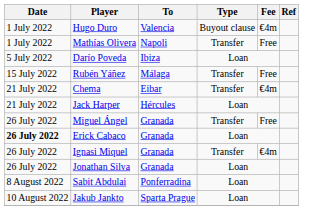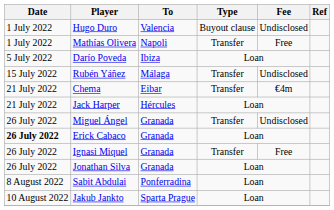 <table class="wikitable">
 <tr>
 <th>Date</th>
 <th>Player</th>
 <th>To</th>
 <th>Type</th>
 <th>Fee</th>
 <th>Ref</th>
 </tr>
 <tr>
 <td>1 July 2022</td>
 <td> <a href='#'>Hugo Duro</a></td>
 <td><a href='#'>Valencia</a></td>
 <td align=center>Buyout clause</td>
-<td align=center>€4m</td>
+<td align=center>Undisclosed</td>
 <td align=center></td>
 </tr>
 <tr>
 <td>1 July 2022</td>
 <td> <a href='#'>Mathías Olivera</a></td>
 <td> <a href='#'>Napoli</a></td>
 <td align=center>Transfer</td>
 <td align=center>Free</td>
 <td align=center></td>
 </tr>
 <tr>
 <td>5 July 2022</td>
 <td> <a href='#'>Darío Poveda</a></td>
 <td><a href='#'>Ibiza</a></td>
 <td colspan="2" align=center>Loan</td>
 <td align=center></td>
 </tr>
 <tr>
 <td>15 July 2022</td>
 <td> <a href='#'>Rubén Yáñez</a></td>
 <td><a href='#'>Málaga</a></td>
 <td align=center>Transfer</td>
-<td align=center>Free</td>
+<td align=center>Undisclosed</td>
 <td align=center></td>
 </tr>
 <tr>
 <td>21 July 2022</td>
 <td> <a href='#'>Chema</a></td>
 <td><a href='#'>Eibar</a></td>
 <td align=center>Transfer</td>
 <td align=center>€4m</td>
 <td align=center></td>
 </tr>
 <tr>
 <td>21 July 2022</td>
 <td> <a href='#'>Jack Harper</a></td>
 <td><a href='#'>Hércules</a></td>
 <td colspan="2" align=center>Loan</td>
 <td align=center></td>
 </tr>
 <tr>
 <td>26 July 2022</td>
 <td> <a href='#'>Miguel Ángel</a></td>
 <td><a href='#'>Granada</a></td>
 <td align=center>Transfer</td>
-<td align=center>Free</td>
+<td align=center>Undisclosed</td>
 <td align=center></td>
 </tr>
 <tr>
 <td><strong>26 July 2022</strong></td>
 <td> <a href='#'>Erick Cabaco</a></td>
 <td><a href='#'>Granada</a></td>
 <td colspan="2" align=center>Loan</td>
 <td align=center></td>
 </tr>
 <tr>
 <td>26 July 2022</td>
 <td> <a href='#'>Ignasi Miquel</a></td>
 <td><a href='#'>Granada</a></td>
 <td align=center>Transfer</td>
-<td align=center>€4m</td>
+<td align=center>Free</td>
 <td align=center></td>
 </tr>
 <tr>
 <td>26 July 2022</td>
 <td> <a href='#'>Jonathan Silva</a></td>
 <td><a href='#'>Granada</a></td>
 <td colspan="2" align=center>Loan</td>
 <td align=center></td>
 </tr>
 <tr>
 <td>8 August 2022</td>
 <td> <a href='#'>Sabit Abdulai</a></td>
 <td><a href='#'>Ponferradina</a></td>
 <td colspan="2" align=center>Loan</td>
 <td align=center></td>
 </tr>
 <tr>
 <td>10 August 2022</td>
 <td> <a href='#'>Jakub Jankto</a></td>
 <td> <a href='#'>Sparta Prague</a></td>
 <td colspan="2" align=center>Loan</td>
 <td align=center></td>
 </tr>
 <tr>
 </tr>
 </table>
